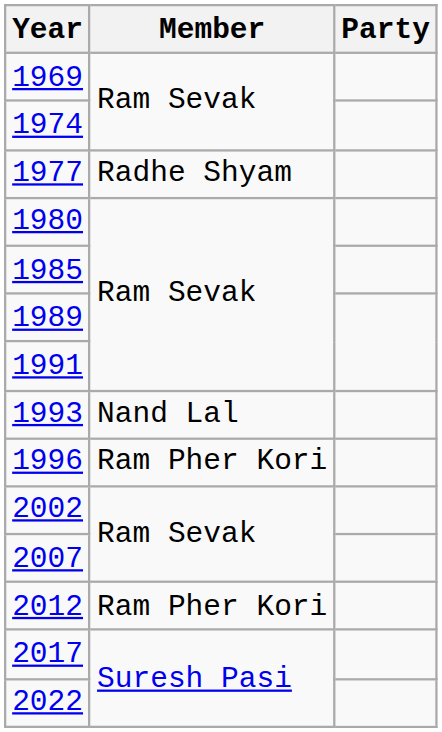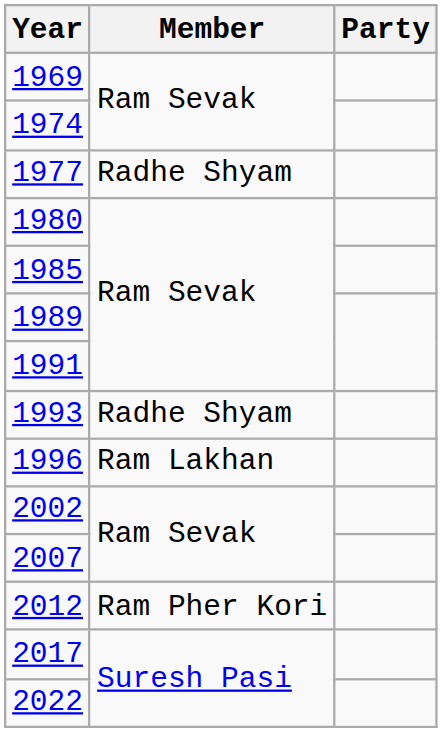 <table class="wikitable sortable">
 <tr>
 <th>Year</th>
 <th>Member</th>
 <th colspan="2">Party</th>
 </tr>
 <tr>
 <td><a href='#'>1969</a></td>
 <td rowspan=2>Ram Sevak</td>
 <td></td>
 </tr>
 <tr>
 <td><a href='#'>1974</a></td>
 <td></td>
 </tr>
 <tr>
 <td><a href='#'>1977</a></td>
 <td>Radhe Shyam</td>
 <td></td>
 </tr>
 <tr>
 <td><a href='#'>1980</a></td>
 <td rowspan=4>Ram Sevak</td>
 <td></td>
 </tr>
 <tr>
 <td><a href='#'>1985</a></td>
 <td></td>
 </tr>
 <tr>
 <td><a href='#'>1989</a></td>
 </tr>
 <tr>
 <td><a href='#'>1991</a></td>
 </tr>
 <tr>
 <td><a href='#'>1993</a></td>
-<td>Nand Lal</td>
+<td>Radhe Shyam</td>
 <td></td>
 </tr>
 <tr>
 <td><a href='#'>1996</a></td>
-<td>Ram Pher Kori</td>
+<td>Ram Lakhan</td>
 <td></td>
 </tr>
 <tr>
 <td><a href='#'>2002</a></td>
 <td rowspan=2>Ram Sevak</td>
 <td></td>
 </tr>
 <tr>
 <td><a href='#'>2007</a></td>
 </tr>
 <tr>
 <td><a href='#'>2012</a></td>
 <td>Ram Pher Kori</td>
 <td></td>
 </tr>
 <tr>
 <td><a href='#'>2017</a></td>
 <td rowspan =2><a href='#'>Suresh Pasi</a></td>
 <td></td>
 </tr>
 <tr>
 <td><a href='#'>2022</a></td>
 </tr>
 <tr>
 </tr>
 </table>
